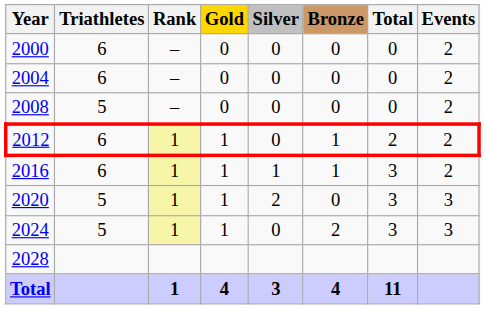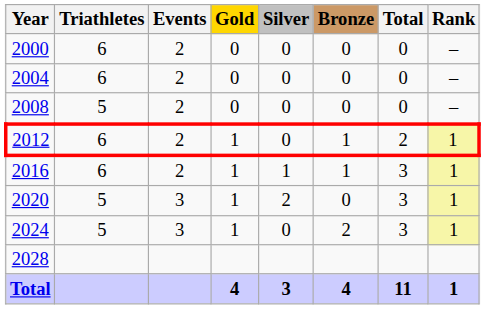 <table class="wikitable sortable collapsible collapsed">
 <tr>
 <th>Year</th>
 <th>Triathletes</th>
-<th>Rank</th>
+<th>Events</th>
 <th style="text-align:center; background-color:gold;"><strong>Gold</strong></th>
 <th style="text-align:center; background-color:silver;"><strong>Silver</strong></th>
 <th style="text-align:center; background-color:#c96;"><strong>Bronze</strong></th>
 <th>Total</th>
-<th>Events</th>
+<th>Rank</th>
 </tr>
 <tr style="text-align:center">
 <td><a href='#'>2000</a></td>
 <td>6</td>
-<td>–</td>
+<td>2</td>
 <td>0</td>
 <td>0</td>
 <td>0</td>
 <td>0</td>
-<td>2</td>
+<td>–</td>
 </tr>
 <tr style="text-align:center">
 <td><a href='#'>2004</a></td>
 <td>6</td>
-<td>–</td>
+<td>2</td>
 <td>0</td>
 <td>0</td>
 <td>0</td>
 <td>0</td>
-<td>2</td>
+<td>–</td>
 </tr>
 <tr style="text-align:center">
 <td><a href='#'>2008</a></td>
 <td>5</td>
-<td>–</td>
+<td>2</td>
 <td>0</td>
 <td>0</td>
 <td>0</td>
 <td>0</td>
-<td>2</td>
+<td>–</td>
 </tr>
 <tr style="text-align:center;border: 3px solid red">
 <td><a href='#'>2012</a></td>
 <td>6</td>
-<td style="background-color:#F7F6A8">1</td>
+<td>2</td>
 <td>1</td>
 <td>0</td>
 <td>1</td>
 <td>2</td>
-<td>2</td>
+<td style="background-color:#F7F6A8">1</td>
 </tr>
 <tr style="text-align:center">
 <td><a href='#'>2016</a></td>
 <td>6</td>
-<td style="background-color:#F7F6A8">1</td>
+<td>2</td>
 <td>1</td>
 <td>1</td>
 <td>1</td>
 <td>3</td>
-<td>2</td>
+<td style="background-color:#F7F6A8">1</td>
 </tr>
 <tr style="text-align:center">
 <td><a href='#'>2020</a></td>
 <td>5</td>
-<td style="background-color:#F7F6A8">1</td>
+<td>3</td>
 <td>1</td>
 <td>2</td>
 <td>0</td>
 <td>3</td>
-<td>3</td>
+<td style="background-color:#F7F6A8">1</td>
 </tr>
 <tr style="text-align:center">
 <td><a href='#'>2024</a></td>
 <td>5</td>
-<td style="background-color:#F7F6A8">1</td>
+<td>3</td>
 <td>1</td>
 <td>0</td>
 <td>2</td>
 <td>3</td>
-<td>3</td>
+<td style="background-color:#F7F6A8">1</td>
 </tr>
 <tr style="text-align:center">
 <td><a href='#'>2028</a></td>
 <td></td>
 <td></td>
 <td></td>
 <td></td>
 <td></td>
 <td></td>
 <td></td>
 </tr>
 <tr style="text-align:center; background-color:#ccf;">
 <td><strong><a href='#'>Total</a></strong></td>
 <td></td>
-<td><strong>1</strong></td>
+<td></td>
 <td><strong>4</strong></td>
 <td><strong>3</strong></td>
 <td><strong>4</strong></td>
 <td><strong>11</strong></td>
-<td></td>
+<td><strong>1</strong></td>
 </tr>
 </table>
